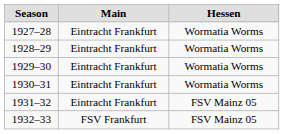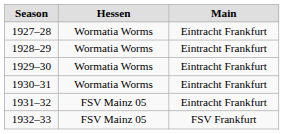 <table class="wikitable">
 <tr align="center" style="background:#dfdfdf">
 <td width="70"><strong>Season</strong></td>
+<td width="150"><strong>Hessen</strong></td>
 <td width="150"><strong>Main</strong></td>
-<td width="150"><strong>Hessen</strong></td>
 </tr>
 <tr align="center">
 <td>1927–28</td>
+<td>Wormatia Worms</td>
 <td>Eintracht Frankfurt</td>
-<td>Wormatia Worms</td>
 </tr>
 <tr align="center">
 <td>1928–29</td>
+<td>Wormatia Worms</td>
 <td>Eintracht Frankfurt</td>
-<td>Wormatia Worms</td>
 </tr>
 <tr align="center">
 <td>1929–30</td>
+<td>Wormatia Worms</td>
 <td>Eintracht Frankfurt</td>
-<td>Wormatia Worms</td>
 </tr>
 <tr align="center">
 <td>1930–31</td>
+<td>Wormatia Worms</td>
 <td>Eintracht Frankfurt</td>
-<td>Wormatia Worms</td>
 </tr>
 <tr align="center">
 <td>1931–32</td>
+<td>FSV Mainz 05</td>
 <td>Eintracht Frankfurt</td>
-<td>FSV Mainz 05</td>
 </tr>
 <tr align="center">
 <td>1932–33</td>
+<td>FSV Mainz 05</td>
 <td>FSV Frankfurt</td>
-<td>FSV Mainz 05</td>
 </tr>
 </table>
